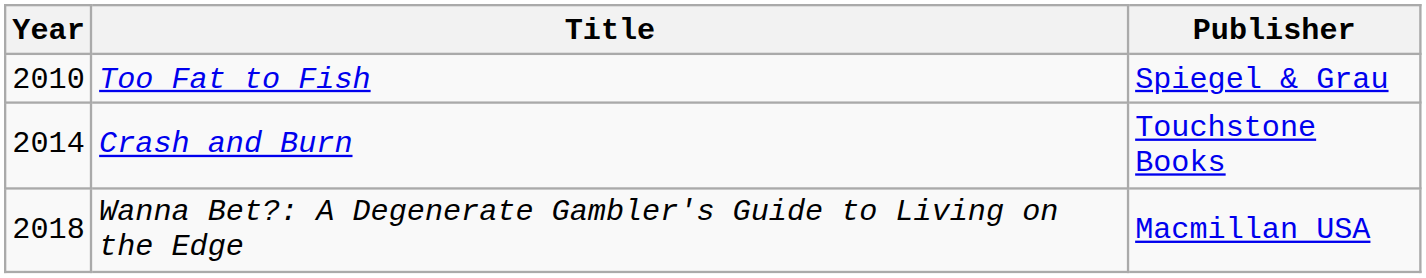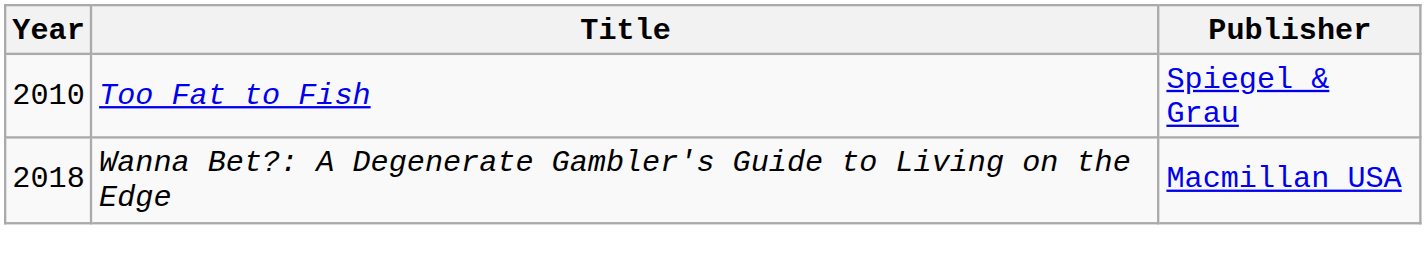 <table class="wikitable">
 <tr>
 <th>Year</th>
 <th>Title</th>
 <th>Publisher</th>
 </tr>
 <tr>
 <td>2010</td>
 <td><em><a href='#'>Too Fat to Fish</a></em></td>
 <td><a href='#'>Spiegel & Grau</a></td>
 </tr>
 <tr>
-<td>2014</td>
-<td><em><a href='#'>Crash and Burn</a></em></td>
-<td><a href='#'>Touchstone Books</a></td>
-</tr>
-<tr>
 <td>2018</td>
 <td><em>Wanna Bet?: A Degenerate Gambler's Guide to Living on the Edge</em></td>
 <td><a href='#'>Macmillan USA</a></td>
 </tr>
 </table>
